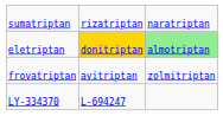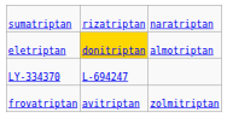 <table class="wikitable" style="float:right; margin:auto 1em auto 1em;">
 <tr>
 <td style="vertical-align:bottom"><br><a href='#'>sumatriptan</a></td>
 <td style="vertical-align:bottom"><br><a href='#'>rizatriptan</a></td>
 <td style="vertical-align:bottom"><br><a href='#'>naratriptan</a></td>
 </tr>
 <tr>
 <td style="vertical-align:bottom"><br><a href='#'>eletriptan</a></td>
 <td style="background: gold; vertical-align:bottom"><br><a href='#'>donitriptan</a></td>
-<td style="background: lightgreen; vertical-align:bottom"><br><a href='#'>almotriptan</a></td>
+<td style="vertical-align:bottom"><br><a href='#'>almotriptan</a></td>
+</tr>
+<tr>
+<td style="vertical-align:bottom"><br><a href='#'>LY-334370</a></td>
+<td style="vertical-align:bottom"><br><a href='#'>L-694247</a></td>
+<td></td>
 </tr>
 <tr>
 <td style="vertical-align:bottom"><br><a href='#'>frovatriptan</a></td>
 <td style="vertical-align:bottom"><br><a href='#'>avitriptan</a></td>
 <td style="vertical-align:bottom"><br><a href='#'>zolmitriptan</a></td>
 </tr>
-<tr>
-<td style="vertical-align:bottom"><br><a href='#'>LY-334370</a></td>
-<td style="vertical-align:bottom"><br><a href='#'>L-694247</a></td>
-<td></td>
-</tr>
 </table>
